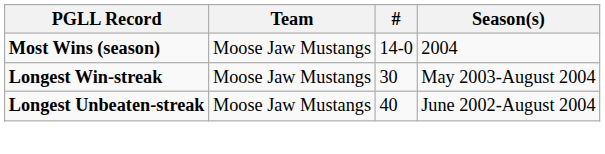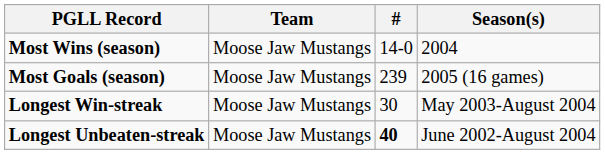 <table class="wikitable">
 <tr>
 <th>PGLL Record</th>
 <th>Team</th>
 <th>#</th>
 <th>Season(s)</th>
 </tr>
 <tr>
 <td><strong>Most Wins (season)</strong></td>
 <td>Moose Jaw Mustangs</td>
 <td>14-0</td>
 <td>2004</td>
 </tr>
 <tr>
+<td><strong>Most Goals (season)</strong></td>
+<td>Moose Jaw Mustangs</td>
+<td>239</td>
+<td>2005 (16 games)</td>
+</tr>
+<tr>
 <td><strong>Longest Win-streak</strong></td>
 <td>Moose Jaw Mustangs</td>
 <td>30</td>
 <td>May 2003-August 2004</td>
 </tr>
 <tr>
 <td><strong>Longest Unbeaten-streak</strong></td>
 <td>Moose Jaw Mustangs</td>
-<td>40</td>
+<td><strong>40</strong></td>
 <td>June 2002-August 2004</td>
 </tr>
 </table>
